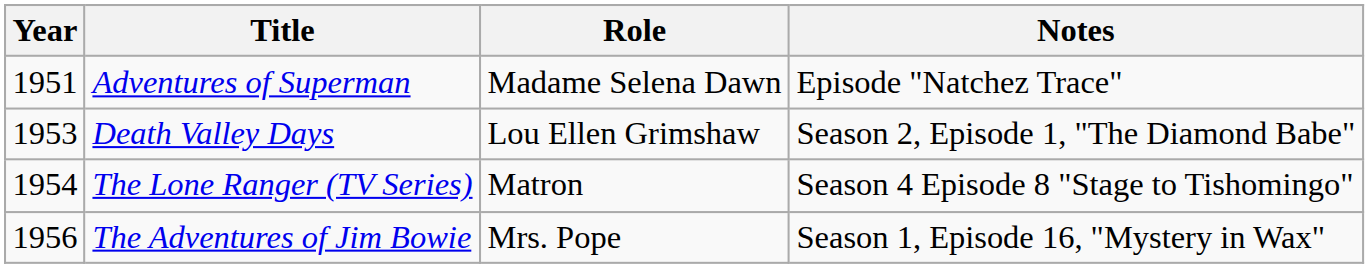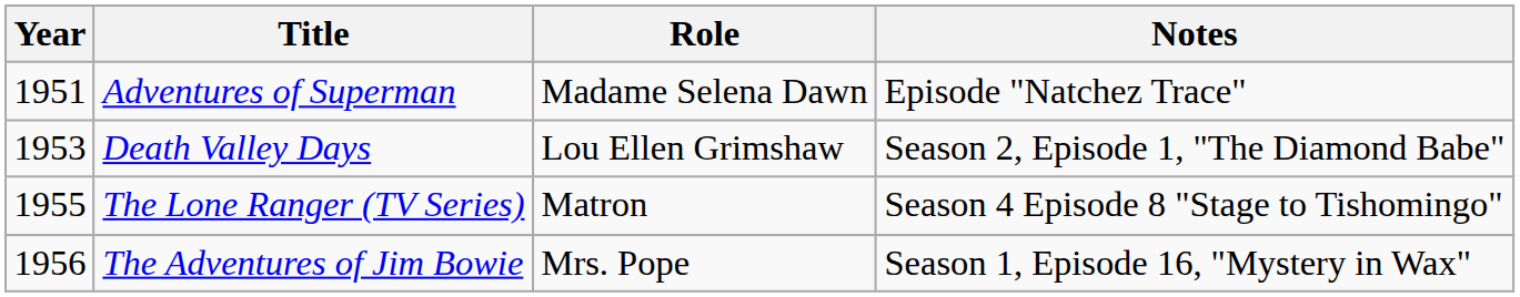 <table class="wikitable plainrowheaders sortable">
 <tr>
 <th scope="col">Year</th>
 <th scope="col">Title</th>
 <th scope="col">Role</th>
 <th scope="col" class="unsortable">Notes</th>
 </tr>
 <tr>
 <td>1951</td>
 <td><em><a href='#'>Adventures of Superman</a></em></td>
 <td>Madame Selena Dawn</td>
 <td>Episode "Natchez Trace"</td>
 </tr>
 <tr>
 <td>1953</td>
 <td><em><a href='#'>Death Valley Days</a></em></td>
 <td>Lou Ellen Grimshaw</td>
 <td>Season 2, Episode 1, "The Diamond Babe"</td>
 </tr>
 <tr>
-<td>1954</td>
+<td>1955</td>
 <td><em><a href='#'>The Lone Ranger (TV Series)</a></em></td>
 <td>Matron</td>
 <td>Season 4 Episode 8 "Stage to Tishomingo"</td>
 </tr>
 <tr>
 <td>1956</td>
 <td><em><a href='#'>The Adventures of Jim Bowie</a></em></td>
 <td>Mrs. Pope</td>
 <td>Season 1, Episode 16, "Mystery in Wax"</td>
 </tr>
 </table>
